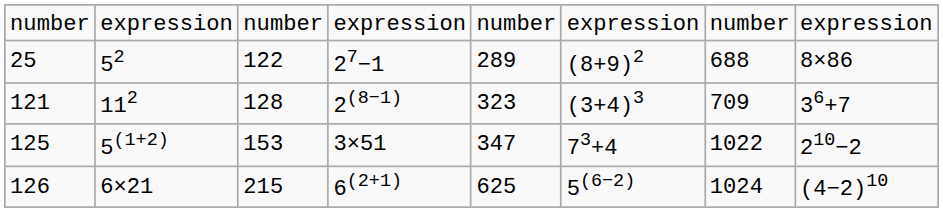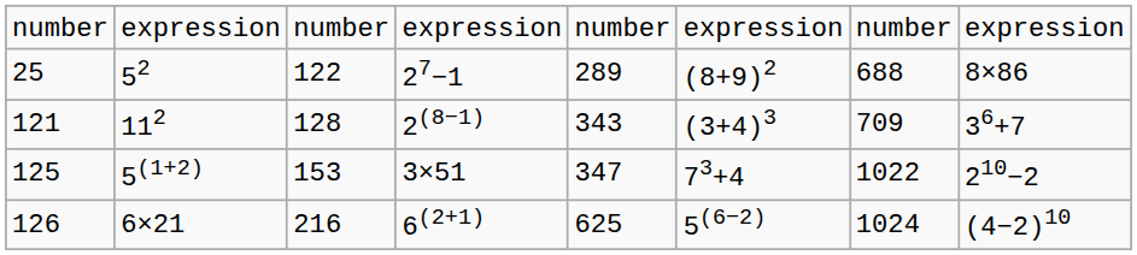 <table class="wikitable">
 <tr>
 <td>number</td>
 <td>expression</td>
 <td>number</td>
 <td>expression</td>
 <td>number</td>
 <td>expression</td>
 <td>number</td>
 <td>expression</td>
 </tr>
 <tr>
 <td>25</td>
 <td>5<sup>2</sup></td>
 <td>122</td>
 <td>2<sup>7</sup>−1</td>
 <td>289</td>
 <td>(8+9)<sup>2</sup></td>
 <td>688</td>
 <td>8×86</td>
 </tr>
 <tr>
 <td>121</td>
 <td>11<sup>2</sup></td>
 <td>128</td>
 <td>2<sup>(8−1)</sup></td>
-<td>323</td>
+<td>343</td>
 <td>(3+4)<sup>3</sup></td>
 <td>709</td>
 <td>3<sup>6</sup>+7</td>
 </tr>
 <tr>
 <td>125</td>
 <td>5<sup>(1+2)</sup></td>
 <td>153</td>
 <td>3×51</td>
 <td>347</td>
 <td>7<sup>3</sup>+4</td>
 <td>1022</td>
 <td>2<sup>10</sup>−2</td>
 </tr>
 <tr>
 <td>126</td>
 <td>6×21</td>
-<td>215</td>
+<td>216</td>
 <td>6<sup>(2+1)</sup></td>
 <td>625</td>
 <td>5<sup>(6−2)</sup></td>
 <td>1024</td>
 <td>(4−2)<sup>10</sup></td>
 </tr>
 </table>
